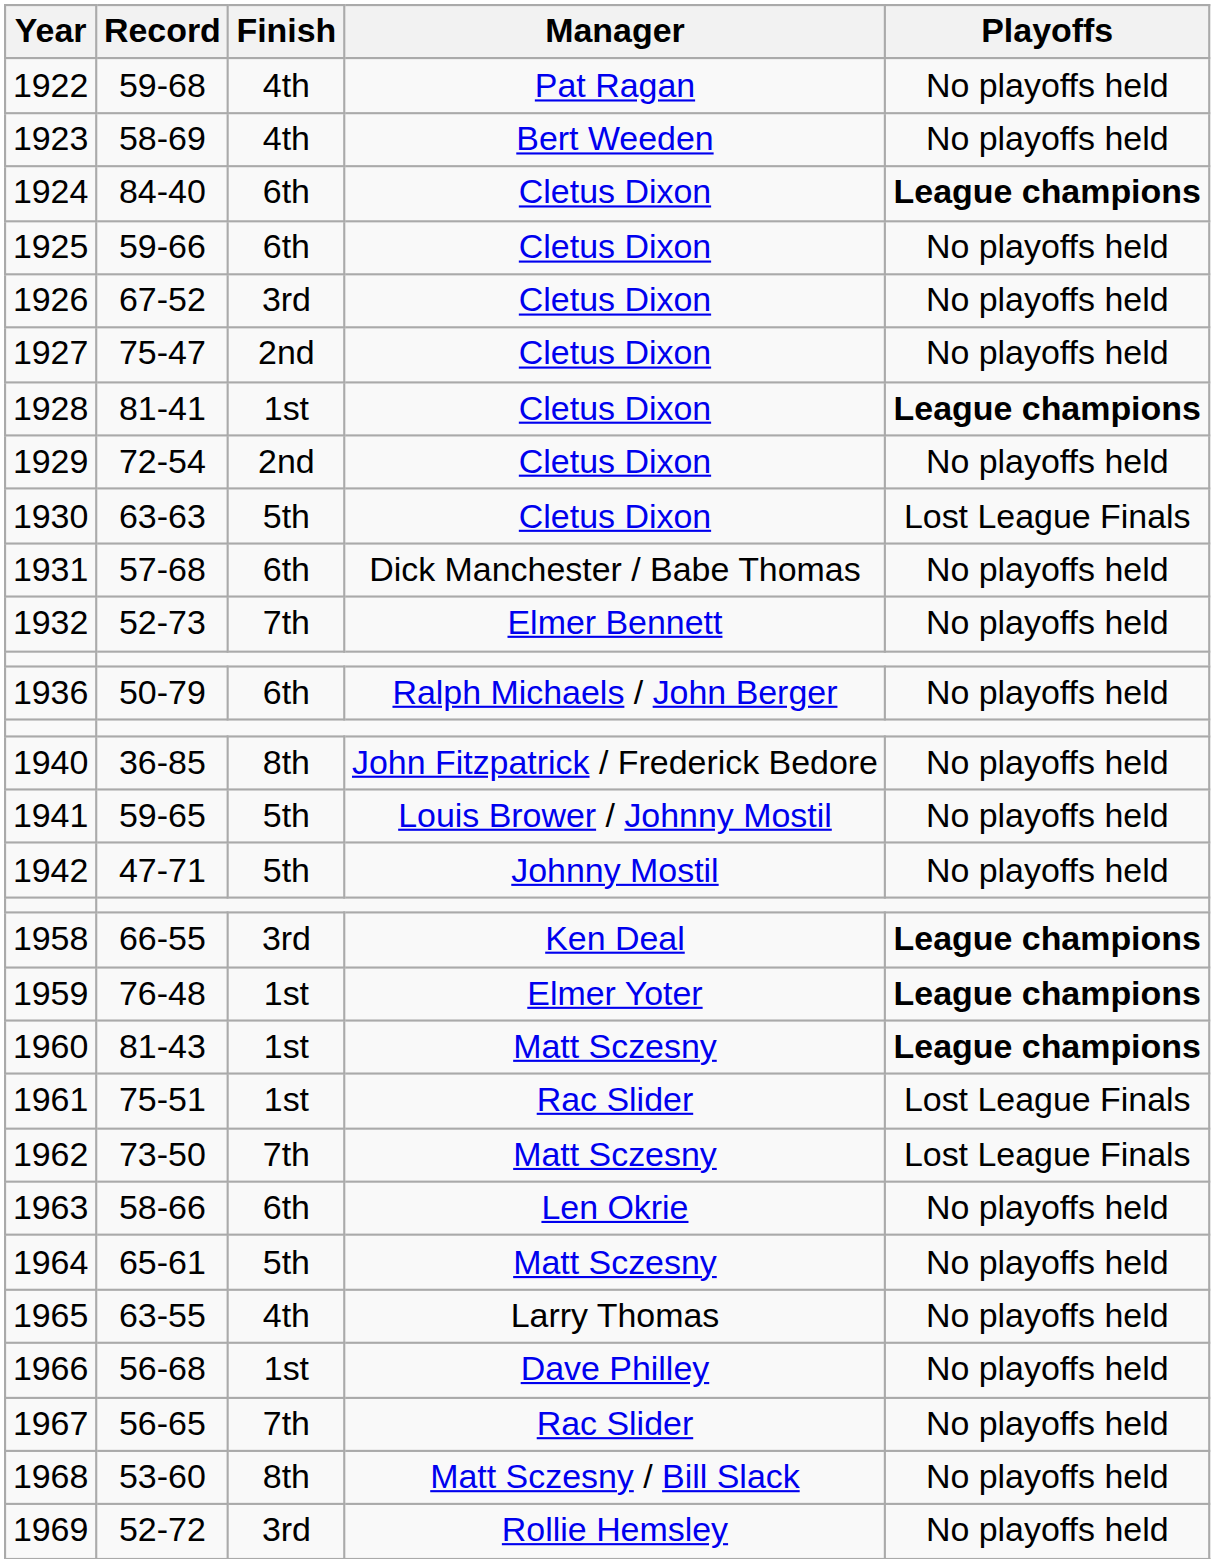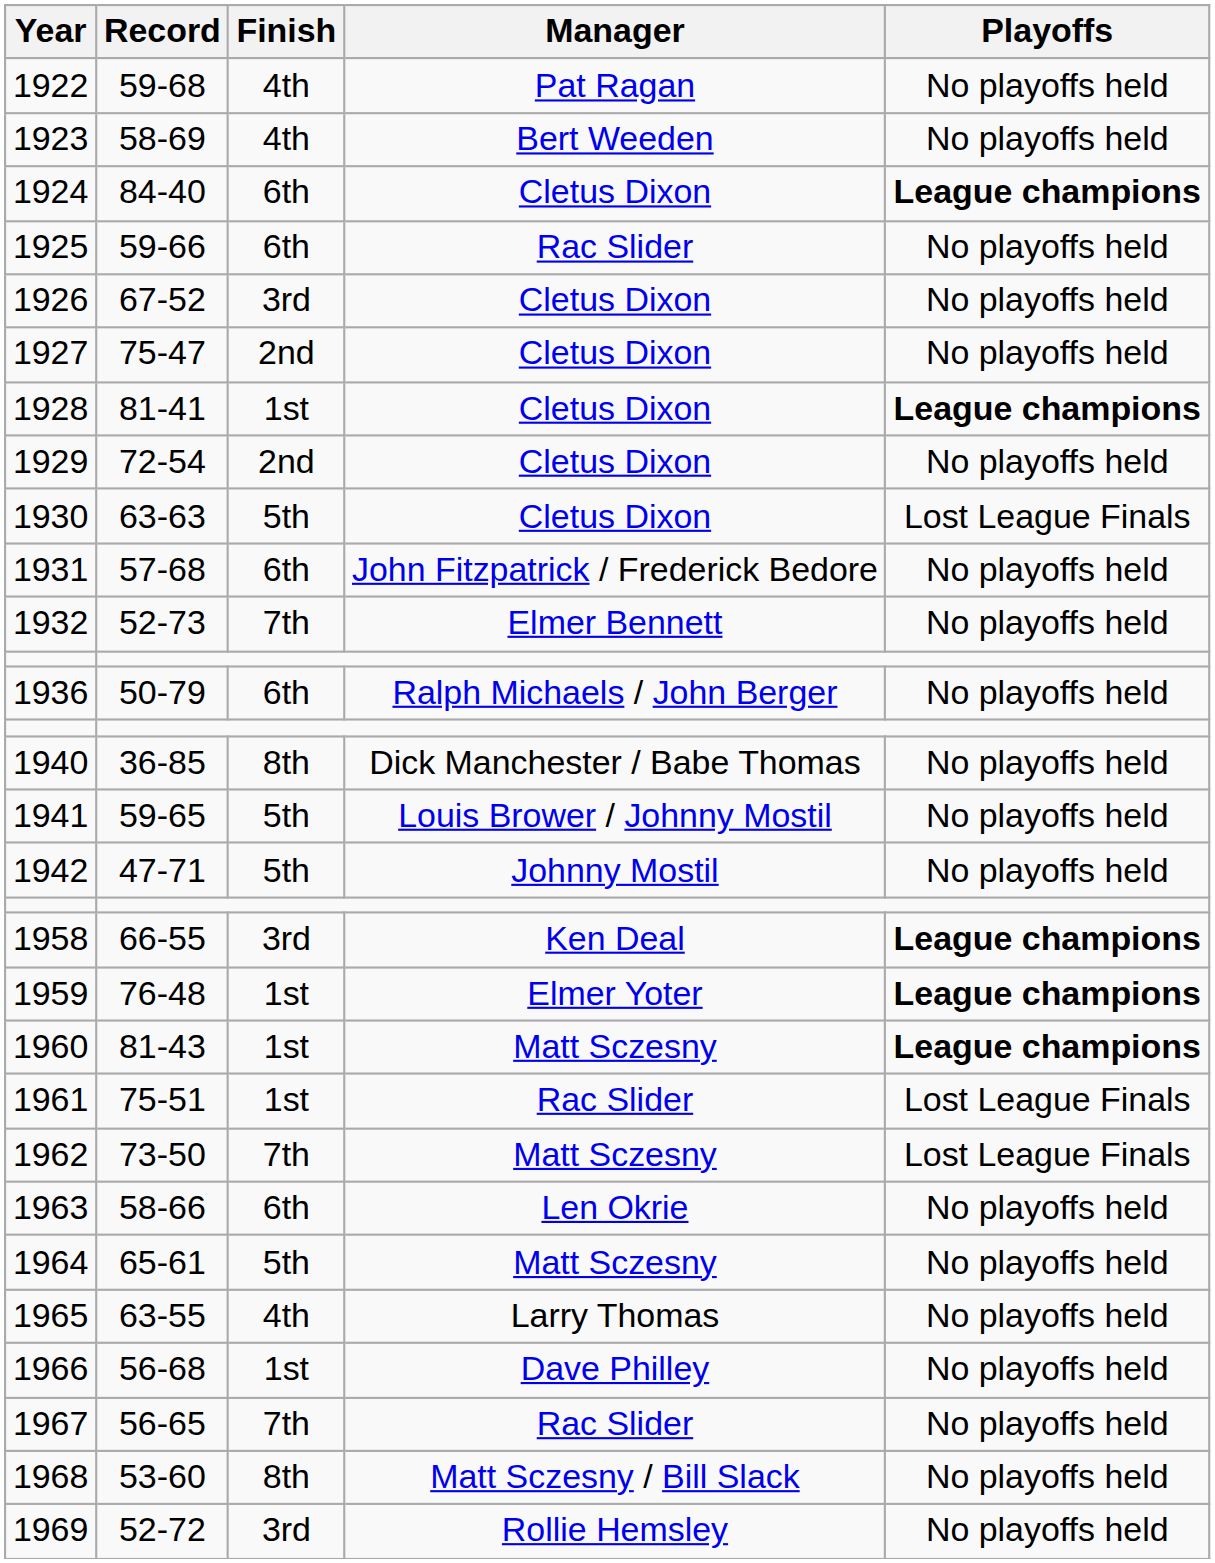 <table class="wikitable">
 <tr style="background: #F2F2F2;">
 <th>Year</th>
 <th>Record</th>
 <th>Finish</th>
 <th>Manager</th>
 <th>Playoffs</th>
 </tr>
 <tr align=center>
 <td>1922</td>
 <td>59-68</td>
 <td>4th</td>
 <td><a href='#'>Pat Ragan</a></td>
 <td>No playoffs held</td>
 </tr>
 <tr align=center>
 <td>1923</td>
 <td>58-69</td>
 <td>4th</td>
 <td><a href='#'>Bert Weeden</a></td>
 <td>No playoffs held</td>
 </tr>
 <tr align=center>
 <td>1924</td>
 <td>84-40</td>
 <td>6th</td>
 <td><a href='#'>Cletus Dixon</a></td>
 <td><strong>League champions</strong></td>
 </tr>
 <tr align=center>
 <td>1925</td>
 <td>59-66</td>
 <td>6th</td>
-<td><a href='#'>Cletus Dixon</a></td>
+<td><a href='#'>Rac Slider</a></td>
 <td>No playoffs held</td>
 </tr>
 <tr align=center>
 <td>1926</td>
 <td>67-52</td>
 <td>3rd</td>
 <td><a href='#'>Cletus Dixon</a></td>
 <td>No playoffs held</td>
 </tr>
 <tr align=center>
 <td>1927</td>
 <td>75-47</td>
 <td>2nd</td>
 <td><a href='#'>Cletus Dixon</a></td>
 <td>No playoffs held</td>
 </tr>
 <tr align=center>
 <td>1928</td>
 <td>81-41</td>
 <td>1st</td>
 <td><a href='#'>Cletus Dixon</a></td>
 <td><strong>League champions</strong></td>
 </tr>
 <tr align=center>
 <td>1929</td>
 <td>72-54</td>
 <td>2nd</td>
 <td><a href='#'>Cletus Dixon</a></td>
 <td>No playoffs held</td>
 </tr>
 <tr align=center>
 <td>1930</td>
 <td>63-63</td>
 <td>5th</td>
 <td><a href='#'>Cletus Dixon</a></td>
 <td>Lost League Finals</td>
 </tr>
 <tr align=center>
 <td>1931</td>
 <td>57-68</td>
 <td>6th</td>
-<td>Dick Manchester / Babe Thomas</td>
+<td><a href='#'>John Fitzpatrick</a> / Frederick Bedore</td>
 <td>No playoffs held</td>
 </tr>
 <tr align=center>
 <td>1932</td>
 <td>52-73</td>
 <td>7th</td>
 <td><a href='#'>Elmer Bennett</a></td>
 <td>No playoffs held</td>
 </tr>
 <tr align=center>
 <td></td>
 </tr>
 <tr align=center>
 <td>1936</td>
 <td>50-79</td>
 <td>6th</td>
 <td><a href='#'>Ralph Michaels</a> / <a href='#'>John Berger</a></td>
 <td>No playoffs held</td>
 </tr>
 <tr align=center>
 <td></td>
 </tr>
 <tr align=center>
 <td>1940</td>
 <td>36-85</td>
 <td>8th</td>
-<td><a href='#'>John Fitzpatrick</a> / Frederick Bedore</td>
+<td>Dick Manchester / Babe Thomas</td>
 <td>No playoffs held</td>
 </tr>
 <tr align=center>
 <td>1941</td>
 <td>59-65</td>
 <td>5th</td>
 <td><a href='#'>Louis Brower</a> / <a href='#'>Johnny Mostil</a></td>
 <td>No playoffs held</td>
 </tr>
 <tr align=center>
 <td>1942</td>
 <td>47-71</td>
 <td>5th</td>
 <td><a href='#'>Johnny Mostil</a></td>
 <td>No playoffs held</td>
 </tr>
 <tr align=center>
 <td></td>
 </tr>
 <tr align=center>
 <td>1958</td>
 <td>66-55</td>
 <td>3rd</td>
 <td><a href='#'>Ken Deal</a></td>
 <td><strong>League champions</strong></td>
 </tr>
 <tr align=center>
 <td>1959</td>
 <td>76-48</td>
 <td>1st</td>
 <td><a href='#'>Elmer Yoter</a></td>
 <td><strong>League champions</strong></td>
 </tr>
 <tr align=center>
 <td>1960</td>
 <td>81-43</td>
 <td>1st</td>
 <td><a href='#'>Matt Sczesny</a></td>
 <td><strong>League champions</strong></td>
 </tr>
 <tr align=center>
 <td>1961</td>
 <td>75-51</td>
 <td>1st</td>
 <td><a href='#'>Rac Slider</a></td>
 <td>Lost League Finals</td>
 </tr>
 <tr align=center>
 <td>1962</td>
 <td>73-50</td>
 <td>7th</td>
 <td><a href='#'>Matt Sczesny</a></td>
 <td>Lost League Finals</td>
 </tr>
 <tr align=center>
 <td>1963</td>
 <td>58-66</td>
 <td>6th</td>
 <td><a href='#'>Len Okrie</a></td>
 <td>No playoffs held</td>
 </tr>
 <tr align=center>
 <td>1964</td>
 <td>65-61</td>
 <td>5th</td>
 <td><a href='#'>Matt Sczesny</a></td>
 <td>No playoffs held</td>
 </tr>
 <tr align=center>
 <td>1965</td>
 <td>63-55</td>
 <td>4th</td>
 <td>Larry Thomas</td>
 <td>No playoffs held</td>
 </tr>
 <tr align=center>
 <td>1966</td>
 <td>56-68</td>
 <td>1st</td>
 <td><a href='#'>Dave Philley</a></td>
 <td>No playoffs held</td>
 </tr>
 <tr align=center>
 <td>1967</td>
 <td>56-65</td>
 <td>7th</td>
 <td><a href='#'>Rac Slider</a></td>
 <td>No playoffs held</td>
 </tr>
 <tr align=center>
 <td>1968</td>
 <td>53-60</td>
 <td>8th</td>
 <td><a href='#'>Matt Sczesny</a> / <a href='#'>Bill Slack</a></td>
 <td>No playoffs held</td>
 </tr>
 <tr align=center>
 <td>1969</td>
 <td>52-72</td>
 <td>3rd</td>
 <td><a href='#'>Rollie Hemsley</a></td>
 <td>No playoffs held</td>
 </tr>
 <tr align=center>
 </tr>
 </table>
